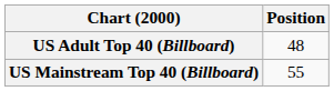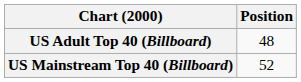 <table class="wikitable plainrowheaders" style="text-align:center">
 <tr>
 <th>Chart (2000)</th>
 <th>Position</th>
 </tr>
 <tr>
 <th scope="row">US Adult Top 40 (<em>Billboard</em>)</th>
 <td>48</td>
 </tr>
 <tr>
 <th scope="row">US Mainstream Top 40 (<em>Billboard</em>)</th>
-<td>55</td>
+<td>52</td>
 </tr>
 </table>
